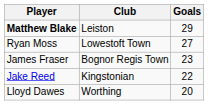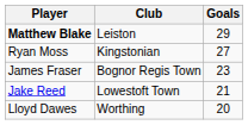 <table class="wikitable">
 <tr>
 <th>Player</th>
 <th>Club</th>
 <th>Goals</th>
 </tr>
 <tr>
 <td><strong>Matthew Blake</strong></td>
 <td>Leiston</td>
 <td align="center">29</td>
 </tr>
 <tr>
 <td>Ryan Moss</td>
-<td>Lowestoft Town</td>
+<td>Kingstonian</td>
 <td align="center">27</td>
 </tr>
 <tr>
 <td>James Fraser</td>
 <td>Bognor Regis Town</td>
 <td align="center">23</td>
 </tr>
 <tr>
 <td><a href='#'>Jake Reed</a></td>
-<td>Kingstonian</td>
-<td align="center">22</td>
+<td>Lowestoft Town</td>
+<td align="center">21</td>
 </tr>
 <tr>
 <td>Lloyd Dawes</td>
 <td>Worthing</td>
 <td align="center">20</td>
 </tr>
 </table>
